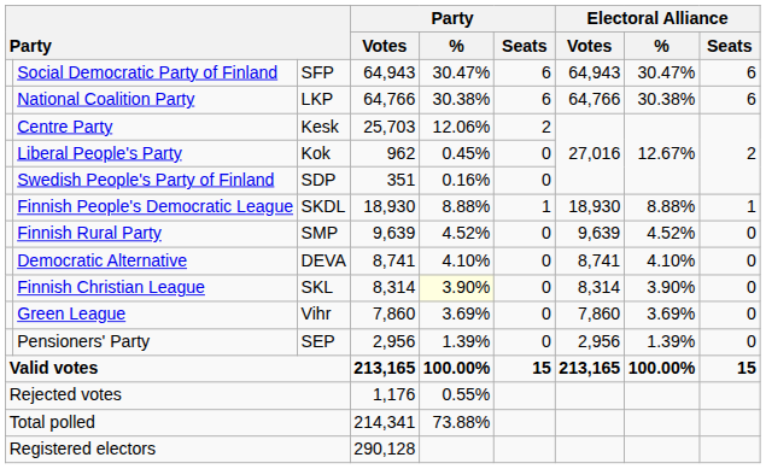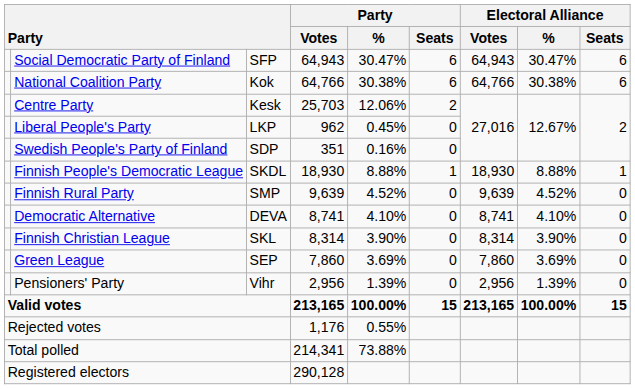 <table class="wikitable" border="1" style="text-align:right;">
 <tr>
 <th style="text-align:left;" valign=bottom rowspan=2 colspan=3>Party</th>
 <th colspan=3>Party</th>
 <th colspan=3>Electoral Alliance</th>
 </tr>
 <tr>
 <th align=center valign=bottom width="50">Votes</th>
 <th align=center valign=bottom width="50">%</th>
 <th align=center valign=bottom width="50">Seats</th>
 <th align=center valign=bottom width="50">Votes</th>
 <th align=center valign=bottom width="50">%</th>
 <th align=center valign=bottom width="50">Seats</th>
 </tr>
 <tr>
 <td></td>
 <td align=left style="white-space: nowrap;"><a href='#'>Social Democratic Party of Finland</a></td>
 <td align=left>SFP</td>
 <td>64,943</td>
 <td>30.47%</td>
 <td>6</td>
 <td>64,943</td>
 <td>30.47%</td>
 <td>6</td>
 </tr>
 <tr>
 <td></td>
 <td align=left><a href='#'>National Coalition Party</a></td>
-<td align=left>LKP</td>
+<td align=left>Kok</td>
 <td>64,766</td>
 <td>30.38%</td>
 <td>6</td>
 <td>64,766</td>
 <td>30.38%</td>
 <td>6</td>
 </tr>
 <tr>
 <td></td>
 <td align=left><a href='#'>Centre Party</a></td>
 <td align=left>Kesk</td>
 <td>25,703</td>
 <td>12.06%</td>
 <td>2</td>
 <td rowspan=3>27,016</td>
 <td rowspan=3>12.67%</td>
 <td rowspan=3>2</td>
 </tr>
 <tr>
 <td></td>
 <td align=left><a href='#'>Liberal People's Party</a></td>
-<td align=left>Kok</td>
+<td align=left>LKP</td>
 <td>962</td>
 <td>0.45%</td>
 <td>0</td>
 </tr>
 <tr>
 <td></td>
 <td align=left><a href='#'>Swedish People's Party of Finland</a></td>
 <td align=left>SDP</td>
 <td>351</td>
 <td>0.16%</td>
 <td>0</td>
 </tr>
 <tr>
 <td></td>
 <td align=left><a href='#'>Finnish People's Democratic League</a></td>
 <td align=left>SKDL</td>
 <td>18,930</td>
 <td>8.88%</td>
 <td>1</td>
 <td>18,930</td>
 <td>8.88%</td>
 <td>1</td>
 </tr>
 <tr>
 <td></td>
 <td align=left><a href='#'>Finnish Rural Party</a></td>
 <td align=left>SMP</td>
 <td>9,639</td>
 <td>4.52%</td>
 <td>0</td>
 <td>9,639</td>
 <td>4.52%</td>
 <td>0</td>
 </tr>
 <tr>
 <td></td>
 <td align=left><a href='#'>Democratic Alternative</a></td>
 <td align=left>DEVA</td>
 <td>8,741</td>
 <td>4.10%</td>
 <td>0</td>
 <td>8,741</td>
 <td>4.10%</td>
 <td>0</td>
 </tr>
 <tr>
 <td></td>
 <td align=left><a href='#'>Finnish Christian League</a></td>
 <td align=left>SKL</td>
 <td>8,314</td>
-<td style="background: lightyellow;">3.90%</td>
+<td>3.90%</td>
 <td>0</td>
 <td>8,314</td>
 <td>3.90%</td>
 <td>0</td>
 </tr>
 <tr>
 <td></td>
 <td align=left><a href='#'>Green League</a></td>
-<td align=left>Vihr</td>
+<td align=left>SEP</td>
 <td>7,860</td>
 <td>3.69%</td>
 <td>0</td>
 <td>7,860</td>
 <td>3.69%</td>
 <td>0</td>
 </tr>
 <tr>
 <td></td>
 <td align=left>Pensioners' Party</td>
-<td align=left>SEP</td>
+<td align=left>Vihr</td>
 <td>2,956</td>
 <td>1.39%</td>
 <td>0</td>
 <td>2,956</td>
 <td>1.39%</td>
 <td>0</td>
 </tr>
 <tr style="font-weight:bold">
 <td align=left colspan=3>Valid votes</td>
 <td>213,165</td>
 <td>100.00%</td>
 <td>15</td>
 <td>213,165</td>
 <td>100.00%</td>
 <td>15</td>
 </tr>
 <tr>
 <td align=left colspan=3>Rejected votes</td>
 <td>1,176</td>
 <td>0.55%</td>
 <td></td>
 <td></td>
 <td></td>
 <td></td>
 </tr>
 <tr>
 <td align=left colspan=3>Total polled</td>
 <td>214,341</td>
 <td>73.88%</td>
 <td></td>
 <td></td>
 <td></td>
 <td></td>
 </tr>
 <tr>
 <td align=left colspan=3>Registered electors</td>
 <td>290,128</td>
 <td></td>
 <td></td>
 <td></td>
 <td></td>
 <td></td>
 </tr>
 </table>
